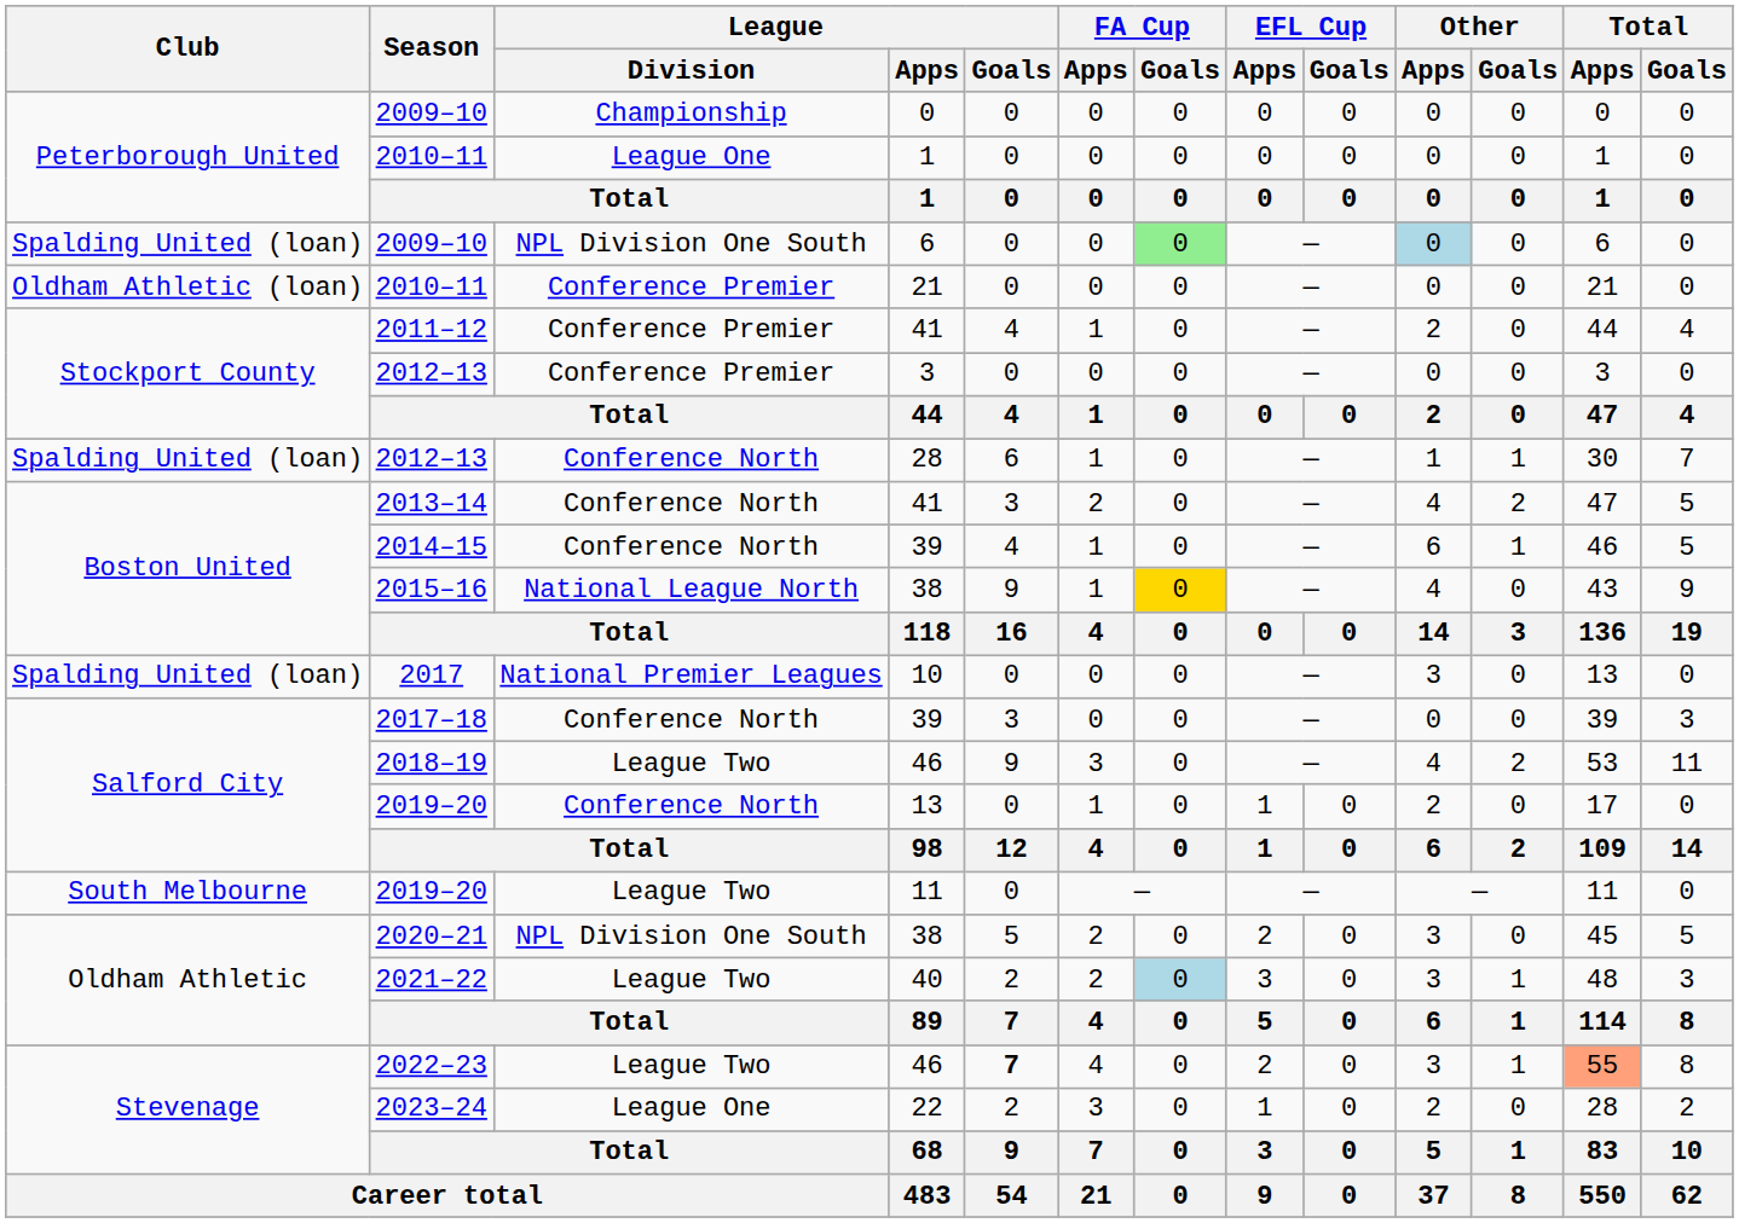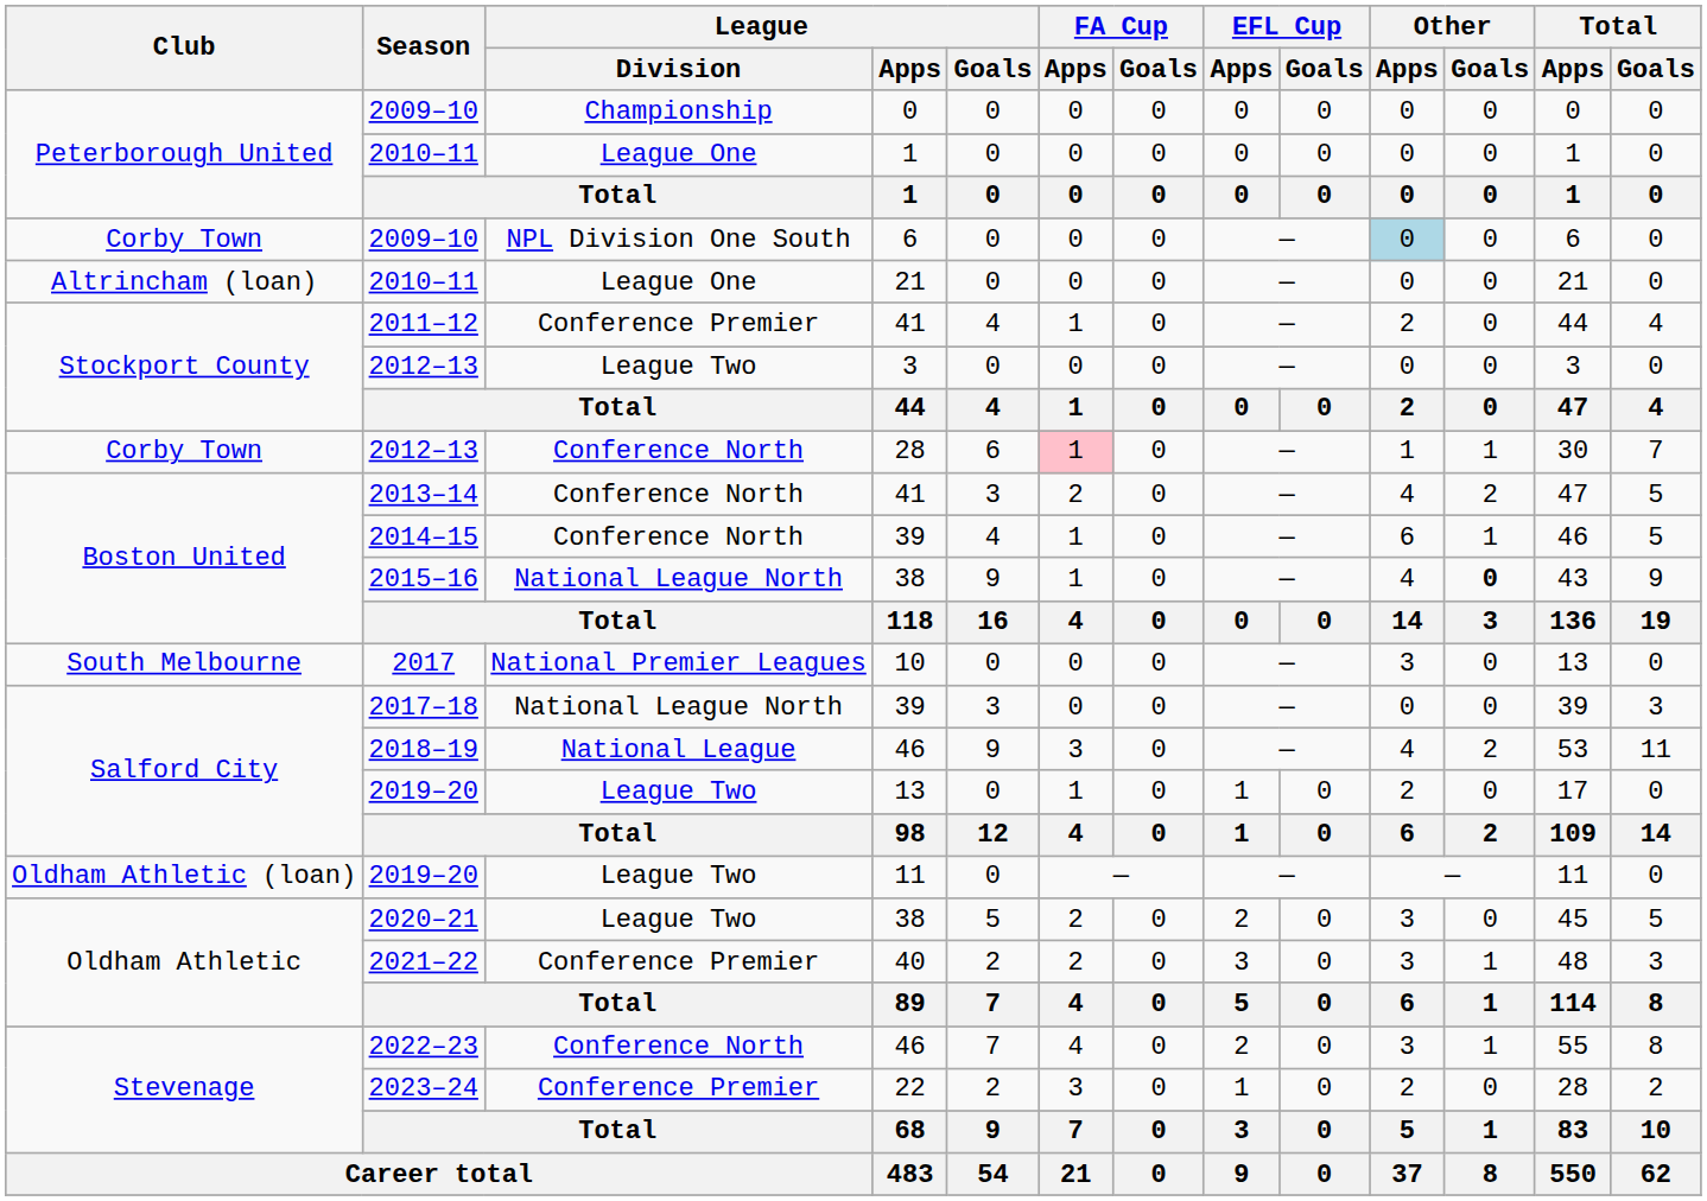 <table class="wikitable" style="text-align:center">
 <tr>
 <th rowspan="2">Club</th>
 <th rowspan="2">Season</th>
 <th colspan="3">League</th>
 <th colspan="2"><a href='#'>FA Cup</a></th>
 <th colspan="2"><a href='#'>EFL Cup</a></th>
 <th colspan="2">Other</th>
 <th colspan="2">Total</th>
 </tr>
 <tr>
 <th>Division</th>
 <th>Apps</th>
 <th>Goals</th>
 <th>Apps</th>
 <th>Goals</th>
 <th>Apps</th>
 <th>Goals</th>
 <th>Apps</th>
 <th>Goals</th>
 <th>Apps</th>
 <th>Goals</th>
 </tr>
 <tr>
 <td rowspan="3"><a href='#'>Peterborough United</a></td>
 <td><a href='#'>2009–10</a></td>
 <td><a href='#'>Championship</a></td>
 <td>0</td>
 <td>0</td>
 <td>0</td>
 <td>0</td>
 <td>0</td>
 <td>0</td>
 <td>0</td>
 <td>0</td>
 <td>0</td>
 <td>0</td>
 </tr>
 <tr>
 <td><a href='#'>2010–11</a></td>
 <td><a href='#'>League One</a></td>
 <td>1</td>
 <td>0</td>
 <td>0</td>
 <td>0</td>
 <td>0</td>
 <td>0</td>
 <td>0</td>
 <td>0</td>
 <td>1</td>
 <td>0</td>
 </tr>
 <tr>
 <th colspan=2>Total</th>
 <th>1</th>
 <th>0</th>
 <th>0</th>
 <th>0</th>
 <th>0</th>
 <th>0</th>
 <th>0</th>
 <th>0</th>
 <th>1</th>
 <th>0</th>
 </tr>
 <tr>
-<td><a href='#'>Spalding United</a> (loan)</td>
+<td><a href='#'>Corby Town</a></td>
 <td><a href='#'>2009–10</a></td>
 <td><a href='#'>NPL</a> Division One South</td>
 <td>6</td>
 <td>0</td>
 <td>0</td>
-<td style="background: lightgreen;">0</td>
+<td>0</td>
 <td colspan="2">—</td>
 <td style="background: lightblue;">0</td>
 <td>0</td>
 <td>6</td>
 <td>0</td>
 </tr>
 <tr>
-<td rowspan="1"><a href='#'>Oldham Athletic</a> (loan)</td>
+<td><a href='#'>Altrincham</a> (loan)</td>
 <td><a href='#'>2010–11</a></td>
-<td><a href='#'>Conference Premier</a></td>
+<td>League One</td>
 <td>21</td>
 <td>0</td>
 <td>0</td>
 <td>0</td>
 <td colspan="2">—</td>
 <td>0</td>
 <td>0</td>
 <td>21</td>
 <td>0</td>
 </tr>
 <tr>
 <td rowspan="3"><a href='#'>Stockport County</a></td>
 <td><a href='#'>2011–12</a></td>
 <td>Conference Premier</td>
 <td>41</td>
 <td>4</td>
 <td>1</td>
 <td>0</td>
 <td colspan="2">—</td>
 <td>2</td>
 <td>0</td>
 <td>44</td>
 <td>4</td>
 </tr>
 <tr>
 <td><a href='#'>2012–13</a></td>
-<td>Conference Premier</td>
+<td>League Two</td>
 <td>3</td>
 <td>0</td>
 <td>0</td>
 <td>0</td>
 <td colspan="2">—</td>
 <td>0</td>
 <td>0</td>
 <td>3</td>
 <td>0</td>
 </tr>
 <tr>
 <th colspan=2>Total</th>
 <th>44</th>
 <th>4</th>
 <th>1</th>
 <th>0</th>
 <th>0</th>
 <th>0</th>
 <th>2</th>
 <th>0</th>
 <th>47</th>
 <th>4</th>
 </tr>
 <tr>
-<td><a href='#'>Spalding United</a> (loan)</td>
+<td><a href='#'>Corby Town</a></td>
 <td><a href='#'>2012–13</a></td>
 <td><a href='#'>Conference North</a></td>
 <td>28</td>
 <td>6</td>
-<td>1</td>
+<td style="background: pink;">1</td>
 <td>0</td>
 <td colspan="2">—</td>
 <td>1</td>
 <td>1</td>
 <td>30</td>
 <td>7</td>
 </tr>
 <tr>
 <td rowspan="4"><a href='#'>Boston United</a></td>
 <td><a href='#'>2013–14</a></td>
 <td>Conference North</td>
 <td>41</td>
 <td>3</td>
 <td>2</td>
 <td>0</td>
 <td colspan="2">—</td>
 <td>4</td>
 <td>2</td>
 <td>47</td>
 <td>5</td>
 </tr>
 <tr>
 <td><a href='#'>2014–15</a></td>
 <td>Conference North</td>
 <td>39</td>
 <td>4</td>
 <td>1</td>
 <td>0</td>
 <td colspan="2">—</td>
 <td>6</td>
 <td>1</td>
 <td>46</td>
 <td>5</td>
 </tr>
 <tr>
 <td><a href='#'>2015–16</a></td>
 <td><a href='#'>National League North</a></td>
 <td>38</td>
 <td>9</td>
 <td>1</td>
-<td style="background: gold;">0</td>
+<td>0</td>
 <td colspan="2">—</td>
 <td>4</td>
-<td>0</td>
+<td><strong>0</strong></td>
 <td>43</td>
 <td>9</td>
 </tr>
 <tr>
 <th colspan=2>Total</th>
 <th>118</th>
 <th>16</th>
 <th>4</th>
 <th>0</th>
 <th>0</th>
 <th>0</th>
 <th>14</th>
 <th>3</th>
 <th>136</th>
 <th>19</th>
 </tr>
 <tr>
-<td><a href='#'>Spalding United</a> (loan)</td>
+<td><a href='#'>South Melbourne</a></td>
 <td><a href='#'>2017</a></td>
 <td><a href='#'>National Premier Leagues</a></td>
 <td>10</td>
 <td>0</td>
 <td>0</td>
 <td>0</td>
 <td colspan="2">—</td>
 <td>3</td>
 <td>0</td>
 <td>13</td>
 <td>0</td>
 </tr>
 <tr>
 <td rowspan="4"><a href='#'>Salford City</a></td>
 <td><a href='#'>2017–18</a></td>
-<td>Conference North</td>
+<td>National League North</td>
 <td>39</td>
 <td>3</td>
 <td>0</td>
 <td>0</td>
 <td colspan="2">—</td>
 <td>0</td>
 <td>0</td>
 <td>39</td>
 <td>3</td>
 </tr>
 <tr>
 <td><a href='#'>2018–19</a></td>
-<td>League Two</td>
+<td><a href='#'>National League</a></td>
 <td>46</td>
 <td>9</td>
 <td>3</td>
 <td>0</td>
 <td colspan="2">—</td>
 <td>4</td>
 <td>2</td>
 <td>53</td>
 <td>11</td>
 </tr>
 <tr>
 <td><a href='#'>2019–20</a></td>
-<td><a href='#'>Conference North</a></td>
+<td><a href='#'>League Two</a></td>
 <td>13</td>
 <td>0</td>
 <td>1</td>
 <td>0</td>
 <td>1</td>
 <td>0</td>
 <td>2</td>
 <td>0</td>
 <td>17</td>
 <td>0</td>
 </tr>
 <tr>
 <th colspan=2>Total</th>
 <th>98</th>
 <th>12</th>
 <th>4</th>
 <th>0</th>
 <th>1</th>
 <th>0</th>
 <th>6</th>
 <th>2</th>
 <th>109</th>
 <th>14</th>
 </tr>
 <tr>
-<td><a href='#'>South Melbourne</a></td>
+<td rowspan="1"><a href='#'>Oldham Athletic</a> (loan)</td>
 <td><a href='#'>2019–20</a></td>
 <td>League Two</td>
 <td>11</td>
 <td>0</td>
 <td colspan="2">—</td>
 <td colspan="2">—</td>
 <td colspan="2">—</td>
 <td>11</td>
 <td>0</td>
 </tr>
 <tr>
 <td rowspan="3">Oldham Athletic</td>
 <td><a href='#'>2020–21</a></td>
-<td><a href='#'>NPL</a> Division One South</td>
+<td>League Two</td>
 <td>38</td>
 <td>5</td>
 <td>2</td>
 <td>0</td>
 <td>2</td>
 <td>0</td>
 <td>3</td>
 <td>0</td>
 <td>45</td>
 <td>5</td>
 </tr>
 <tr>
 <td><a href='#'>2021–22</a></td>
-<td>League Two</td>
+<td>Conference Premier</td>
 <td>40</td>
 <td>2</td>
 <td>2</td>
-<td style="background: lightblue;">0</td>
+<td>0</td>
 <td>3</td>
 <td>0</td>
 <td>3</td>
 <td>1</td>
 <td>48</td>
 <td>3</td>
 </tr>
 <tr>
 <th colspan=2>Total</th>
 <th>89</th>
 <th>7</th>
 <th>4</th>
 <th>0</th>
 <th>5</th>
 <th>0</th>
 <th>6</th>
 <th>1</th>
 <th>114</th>
 <th>8</th>
 </tr>
 <tr>
 <td rowspan="3"><a href='#'>Stevenage</a></td>
 <td><a href='#'>2022–23</a></td>
-<td>League Two</td>
+<td><a href='#'>Conference North</a></td>
 <td>46</td>
-<td><strong>7</strong></td>
+<td>7</td>
 <td>4</td>
 <td>0</td>
 <td>2</td>
 <td>0</td>
 <td>3</td>
 <td>1</td>
-<td style="background: lightsalmon;">55</td>
+<td>55</td>
 <td>8</td>
 </tr>
 <tr>
 <td><a href='#'>2023–24</a></td>
-<td>League One</td>
+<td><a href='#'>Conference Premier</a></td>
 <td>22</td>
 <td>2</td>
 <td>3</td>
 <td>0</td>
 <td>1</td>
 <td>0</td>
 <td>2</td>
 <td>0</td>
 <td>28</td>
 <td>2</td>
 </tr>
 <tr>
 <th colspan=2>Total</th>
 <th>68</th>
 <th>9</th>
 <th>7</th>
 <th>0</th>
 <th>3</th>
 <th>0</th>
 <th>5</th>
 <th>1</th>
 <th>83</th>
 <th>10</th>
 </tr>
 <tr>
 <th colspan=3>Career total</th>
 <th>483</th>
 <th>54</th>
 <th>21</th>
 <th>0</th>
 <th>9</th>
 <th>0</th>
 <th>37</th>
 <th>8</th>
 <th>550</th>
 <th>62</th>
 </tr>
 </table>
